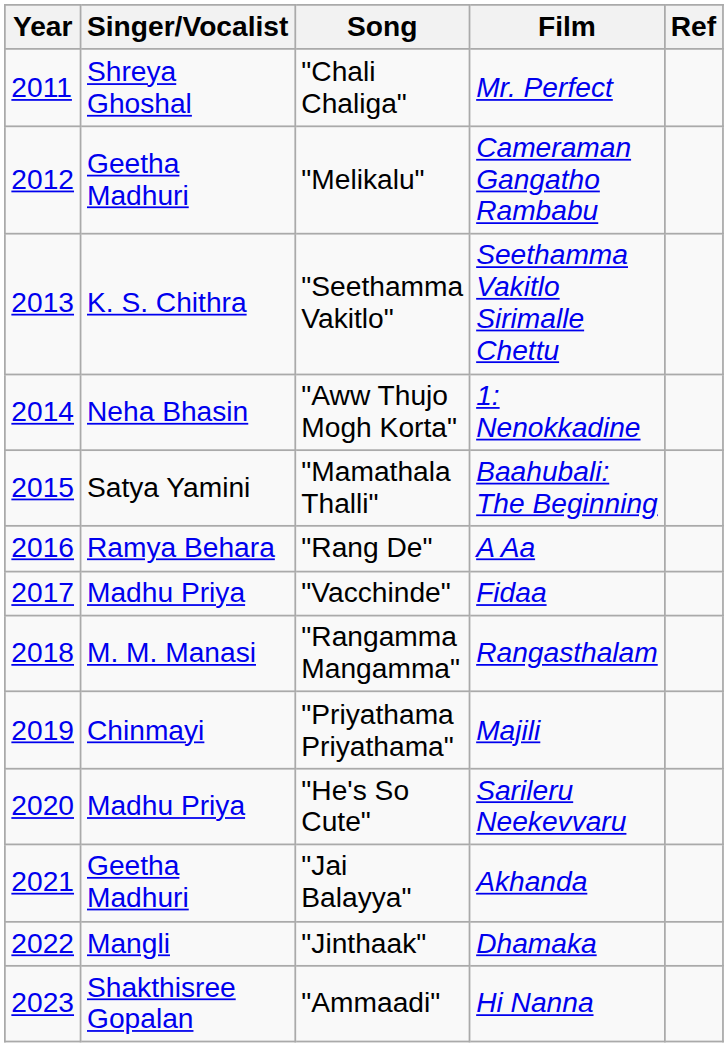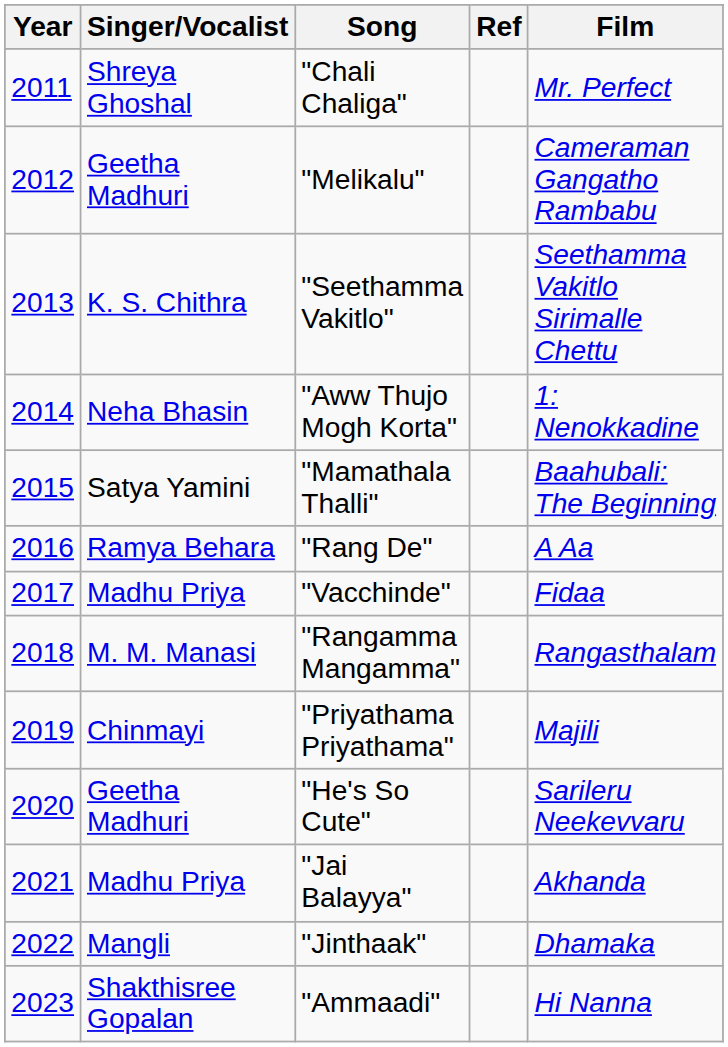 <table class="wikitable sortable" style="width:60%;">
 <tr>
 <th>Year</th>
 <th>Singer/Vocalist</th>
 <th>Song</th>
+<th>Ref</th>
 <th>Film</th>
-<th>Ref</th>
 </tr>
 <tr>
 <td><a href='#'>2011</a></td>
 <td><a href='#'>Shreya Ghoshal</a></td>
 <td>"Chali Chaliga"</td>
+<td></td>
 <td><a href='#'><em>Mr. Perfect</em></a></td>
-<td></td>
 </tr>
 <tr>
 <td><a href='#'>2012</a></td>
 <td><a href='#'>Geetha Madhuri</a></td>
 <td>"Melikalu"</td>
+<td></td>
 <td><a href='#'><em>Cameraman Gangatho Rambabu</em></a></td>
-<td></td>
 </tr>
 <tr>
 <td><a href='#'>2013</a></td>
 <td><a href='#'>K. S. Chithra</a></td>
 <td>"Seethamma Vakitlo"</td>
+<td></td>
 <td><a href='#'><em>Seethamma Vakitlo Sirimalle Chettu</em></a></td>
-<td></td>
 </tr>
 <tr>
 <td><a href='#'>2014</a></td>
 <td><a href='#'>Neha Bhasin</a></td>
 <td>"Aww Thujo Mogh Korta"</td>
+<td></td>
 <td><em><a href='#'>1: Nenokkadine</a></em></td>
-<td></td>
 </tr>
 <tr>
 <td><a href='#'>2015</a></td>
 <td>Satya Yamini</td>
 <td>"Mamathala Thalli"</td>
+<td></td>
 <td><a href='#'><em>Baahubali: The Beginning</em></a></td>
-<td></td>
 </tr>
 <tr>
 <td><a href='#'>2016</a></td>
 <td><a href='#'>Ramya Behara</a></td>
 <td>"Rang De"</td>
+<td></td>
 <td><em><a href='#'>A Aa</a></em></td>
-<td></td>
 </tr>
 <tr>
 <td><a href='#'>2017</a></td>
 <td><a href='#'>Madhu Priya</a></td>
 <td>"Vacchinde"</td>
+<td></td>
 <td><em><a href='#'>Fidaa</a></em></td>
-<td></td>
 </tr>
 <tr>
 <td><a href='#'>2018</a></td>
 <td><a href='#'>M. M. Manasi</a></td>
 <td>"Rangamma Mangamma"</td>
+<td></td>
 <td><a href='#'><em>Rangasthalam</em></a></td>
-<td></td>
 </tr>
 <tr>
 <td><a href='#'>2019</a></td>
 <td><a href='#'>Chinmayi</a></td>
 <td>"Priyathama Priyathama"</td>
+<td></td>
 <td><em><a href='#'>Majili</a></em></td>
-<td></td>
 </tr>
 <tr>
 <td><a href='#'>2020</a></td>
-<td><a href='#'>Madhu Priya</a></td>
+<td><a href='#'>Geetha Madhuri</a></td>
 <td>"He's So Cute"</td>
+<td></td>
 <td><em><a href='#'>Sarileru Neekevvaru</a></em></td>
-<td></td>
 </tr>
 <tr>
 <td><a href='#'>2021</a></td>
-<td><a href='#'>Geetha Madhuri</a></td>
+<td><a href='#'>Madhu Priya</a></td>
 <td>"Jai Balayya"</td>
+<td></td>
 <td><a href='#'><em>Akhanda</em></a></td>
-<td></td>
 </tr>
 <tr>
 <td><a href='#'>2022</a></td>
 <td><a href='#'>Mangli</a></td>
 <td>"Jinthaak"</td>
+<td></td>
 <td><a href='#'><em>Dhamaka</em></a></td>
-<td></td>
 </tr>
 <tr>
 <td><a href='#'>2023</a></td>
 <td><a href='#'>Shakthisree Gopalan</a></td>
 <td>"Ammaadi"</td>
+<td></td>
 <td><a href='#'><em>Hi Nanna</em></a></td>
-<td></td>
 </tr>
 </table>
